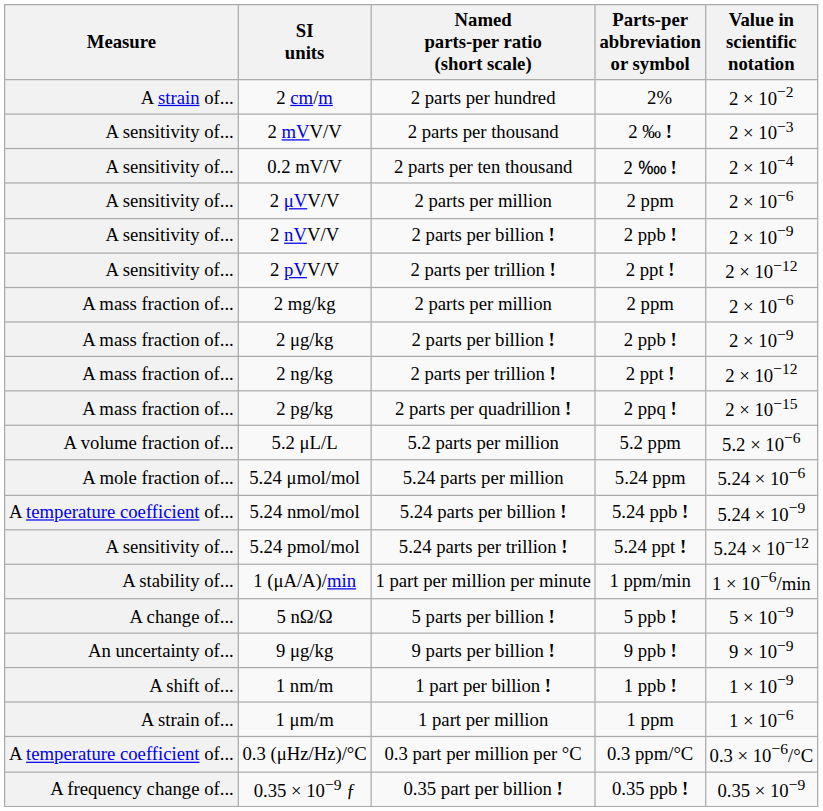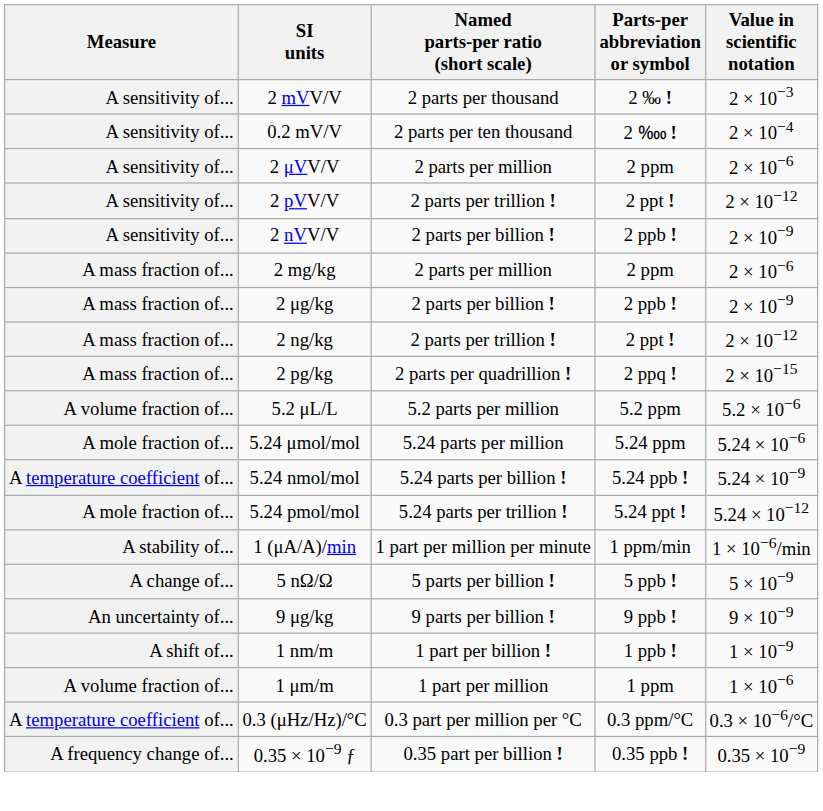 <table class="wikitable" style="font-size: 95%;">
 <tr>
 <th>Measure</th>
 <th>SI<br>units</th>
 <th>Named<br>parts-per ratio<br>(short scale)</th>
 <th>Parts-per<br>abbreviation<br>or symbol</th>
 <th>Value in<br>scientific<br>notation</th>
-</tr>
-<tr>
-<td style="background:#f2f2f2" align="right">A <a href='#'>strain</a> of...</td>
-<td align="center">2 <a href='#'>cm</a>/<a href='#'>m</a></td>
-<td align="center">2 parts per hundred</td>
-<td align="center">    2%</td>
-<td align="center">2 × 10<sup>−2</sup></td>
 </tr>
 <tr>
 <td style="background:#f2f2f2" align="right">A sensitivity of...</td>
 <td align="center">2 <a href='#'>mV</a>V/V</td>
 <td align="center">2 parts per thousand</td>
 <td align="center">2 ‰ <span><strong>!</strong></span></td>
 <td align="center">2 × 10<sup>−3</sup></td>
 </tr>
 <tr>
 <td style="background:#f2f2f2" align="right">A sensitivity of...</td>
 <td align="center">0.2 mV/V</td>
 <td align="center">2 parts per ten thousand</td>
 <td align="center">2 ‱ <span><strong>!</strong></span></td>
 <td align="center">2 × 10<sup>−4</sup></td>
 </tr>
 <tr>
 <td style="background:#f2f2f2" align="right">A sensitivity of...</td>
 <td align="center">2 <a href='#'>μV</a>V/V</td>
 <td align="center">2 parts per million</td>
 <td align="center">2 ppm</td>
 <td align="center">2 × 10<sup>−6</sup></td>
 </tr>
 <tr>
 <td style="background:#f2f2f2" align="right">A sensitivity of...</td>
+<td align="center">2 <a href='#'>pV</a>V/V</td>
+<td align="center">2 parts per trillion <span><strong>!</strong></span></td>
+<td align="center">2 ppt <span><strong>!</strong></span></td>
+<td align="center">2 × 10<sup>−12</sup></td>
+</tr>
+<tr>
+<td style="background:#f2f2f2" align="right">A sensitivity of...</td>
 <td align="center">2 <a href='#'>nV</a>V/V</td>
 <td align="center">2 parts per billion <span><strong>!</strong></span></td>
 <td align="center">2 ppb <span><strong>!</strong></span></td>
 <td align="center">2 × 10<sup>−9</sup></td>
-</tr>
-<tr>
-<td style="background:#f2f2f2" align="right">A sensitivity of...</td>
-<td align="center">2 <a href='#'>pV</a>V/V</td>
-<td align="center">2 parts per trillion <span><strong>!</strong></span></td>
-<td align="center">2 ppt <span><strong>!</strong></span></td>
-<td align="center">2 × 10<sup>−12</sup></td>
 </tr>
 <tr>
 <td style="background:#f2f2f2" align="right">A mass fraction of...</td>
 <td align="center">2 mg/kg</td>
 <td align="center">2 parts per million</td>
 <td align="center">2 ppm</td>
 <td align="center">2 × 10<sup>−6</sup></td>
 </tr>
 <tr>
 <td style="background:#f2f2f2" align="right">A mass fraction of...</td>
 <td align="center">2 μg/kg</td>
 <td align="center">2 parts per billion <span><strong>!</strong></span></td>
 <td align="center">2 ppb <span><strong>!</strong></span></td>
 <td align="center">2 × 10<sup>−9</sup></td>
 </tr>
 <tr>
 <td style="background:#f2f2f2" align="right">A mass fraction of...</td>
 <td align="center">2 ng/kg</td>
 <td align="center">2 parts per trillion <span><strong>!</strong></span></td>
 <td align="center">2 ppt <span><strong>!</strong></span></td>
 <td align="center">2 × 10<sup>−12</sup></td>
 </tr>
 <tr>
 <td style="background:#f2f2f2" align="right">A mass fraction of...</td>
 <td align="center">2 pg/kg</td>
 <td align="center">2 parts per quadrillion <span><strong>!</strong></span></td>
 <td align="center">2 ppq <span><strong>!</strong></span></td>
 <td align="center">2 × 10<sup>−15</sup></td>
 </tr>
 <tr>
 <td style="background:#f2f2f2" align="right">A volume fraction of...</td>
 <td align="center">5.2 μL/L</td>
 <td align="center">5.2 parts per million</td>
 <td align="center">5.2 ppm</td>
 <td align="center">5.2 × 10<sup>−6</sup></td>
 </tr>
 <tr>
 <td style="background:#f2f2f2" align="right">A mole fraction of...</td>
 <td align="center">5.24 μmol/mol</td>
 <td align="center">5.24 parts per million</td>
 <td align="center">5.24 ppm</td>
 <td align="center">5.24 × 10<sup>−6</sup></td>
 </tr>
 <tr>
 <td style="background:#f2f2f2" align="right">A <a href='#'>temperature coefficient</a> of...</td>
 <td align="center">5.24 nmol/mol</td>
 <td align="center">5.24 parts per billion <span><strong>!</strong></span></td>
 <td align="center">5.24 ppb <span><strong>!</strong></span></td>
 <td align="center">5.24 × 10<sup>−9</sup></td>
 </tr>
 <tr>
-<td style="background:#f2f2f2" align="right">A sensitivity of...</td>
+<td style="background:#f2f2f2" align="right">A mole fraction of...</td>
 <td align="center">5.24 pmol/mol</td>
 <td align="center">5.24 parts per trillion <span><strong>!</strong></span></td>
 <td align="center">5.24 ppt <span><strong>!</strong></span></td>
 <td align="center">5.24 × 10<sup>−12</sup></td>
 </tr>
 <tr>
 <td style="background:#f2f2f2" align="right">A stability of...</td>
 <td align="center">1 (μA/A)/<a href='#'>min</a></td>
 <td align="center">1 part per million per minute</td>
 <td align="center">1 ppm/min</td>
 <td align="center">1 × 10<sup>−6</sup>/min</td>
 </tr>
 <tr>
 <td style="background:#f2f2f2" align="right">A change of...</td>
 <td align="center">5 nΩ/Ω</td>
 <td align="center">5 parts per billion <span><strong>!</strong></span></td>
 <td align="center">5 ppb <span><strong>!</strong></span></td>
 <td align="center">5 × 10<sup>−9</sup></td>
 </tr>
 <tr>
 <td style="background:#f2f2f2" align="right">An uncertainty of...</td>
 <td align="center">9 μg/kg</td>
 <td align="center">9 parts per billion <span><strong>!</strong></span></td>
 <td align="center">9 ppb <span><strong>!</strong></span></td>
 <td align="center">9 × 10<sup>−9</sup></td>
 </tr>
 <tr>
 <td style="background:#f2f2f2" align="right">A shift of...</td>
 <td align="center">1 nm/m</td>
 <td align="center">1 part per billion <span><strong>!</strong></span></td>
 <td align="center">1 ppb <span><strong>!</strong></span></td>
 <td align="center">1 × 10<sup>−9</sup></td>
 </tr>
 <tr>
-<td style="background:#f2f2f2" align="right">A strain of...</td>
+<td style="background:#f2f2f2" align="right">A volume fraction of...</td>
 <td align="center">1 μm/m</td>
 <td align="center">1 part per million</td>
 <td align="center">1 ppm</td>
 <td align="center">1 × 10<sup>−6</sup></td>
 </tr>
 <tr>
 <td style="background:#f2f2f2" align="right">A <a href='#'>temperature coefficient</a> of...</td>
 <td align="center">0.3 (μHz/Hz)/°C</td>
 <td align="center">0.3 part per million per °C</td>
 <td align="center">0.3 ppm/°C</td>
 <td align="center">0.3 × 10<sup>−6</sup>/°C</td>
 </tr>
 <tr>
 <td style="background:#f2f2f2" align="right">A frequency change of...</td>
 <td align="center">0.35 × 10<sup>−9</sup> ƒ</td>
 <td align="center">0.35 part per billion <span><strong>!</strong></span></td>
 <td align="center">0.35 ppb <span><strong>!</strong></span></td>
 <td align="center">0.35 × 10<sup>−9</sup></td>
 </tr>
 </table>
